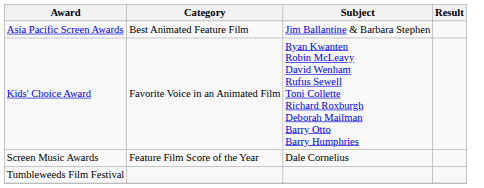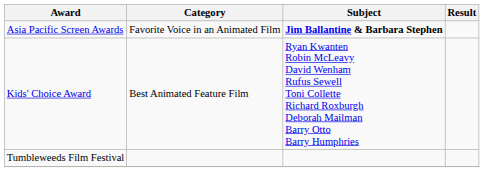 <table class="wikitable sortable">
 <tr>
 <th>Award</th>
 <th>Category</th>
 <th>Subject</th>
 <th>Result</th>
 </tr>
 <tr>
 <td><a href='#'>Asia Pacific Screen Awards</a></td>
-<td>Best Animated Feature Film</td>
-<td><a href='#'>Jim Ballantine</a> & Barbara Stephen</td>
+<td>Favorite Voice in an Animated Film</td>
+<td><strong><a href='#'>Jim Ballantine</a> & Barbara Stephen</strong></td>
 <td></td>
 </tr>
 <tr>
 <td><a href='#'>Kids' Choice Award</a></td>
-<td>Favorite Voice in an Animated Film</td>
+<td>Best Animated Feature Film</td>
 <td><a href='#'>Ryan Kwanten</a> <br><a href='#'>Robin McLeavy</a> <br><a href='#'>David Wenham</a> <br><a href='#'>Rufus Sewell</a> <br><a href='#'>Toni Collette</a> <br><a href='#'>Richard Roxburgh</a> <br><a href='#'>Deborah Mailman</a> <br><a href='#'>Barry Otto</a> <br><a href='#'>Barry Humphries</a></td>
-<td></td>
-</tr>
-<tr>
-<td>Screen Music Awards</td>
-<td>Feature Film Score of the Year</td>
-<td>Dale Cornelius</td>
 <td></td>
 </tr>
 <tr>
 <td>Tumbleweeds Film Festival</td>
 <td></td>
 <td></td>
 <td></td>
 </tr>
 <tr>
 </tr>
 </table>
